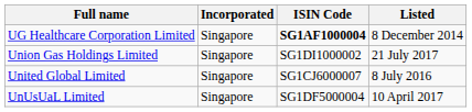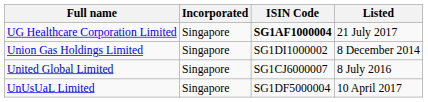 <table class="wikitable">
 <tr>
 <th>Full name</th>
 <th>Incorporated</th>
 <th>ISIN Code</th>
 <th>Listed</th>
 </tr>
 <tr>
 <td><a href='#'>UG Healthcare Corporation Limited</a></td>
 <td>Singapore</td>
 <td><strong>SG1AF1000004</strong></td>
-<td>8 December 2014</td>
+<td>21 July 2017</td>
 </tr>
 <tr>
 <td><a href='#'>Union Gas Holdings Limited</a></td>
 <td>Singapore</td>
 <td>SG1DI1000002</td>
-<td>21 July 2017</td>
+<td>8 December 2014</td>
 </tr>
 <tr>
 <td><a href='#'>United Global Limited</a></td>
 <td>Singapore</td>
 <td>SG1CJ6000007</td>
 <td>8 July 2016</td>
 </tr>
 <tr>
 <td><a href='#'>UnUsUaL Limited</a></td>
 <td>Singapore</td>
 <td>SG1DF5000004</td>
 <td>10 April 2017</td>
 </tr>
 </table>
